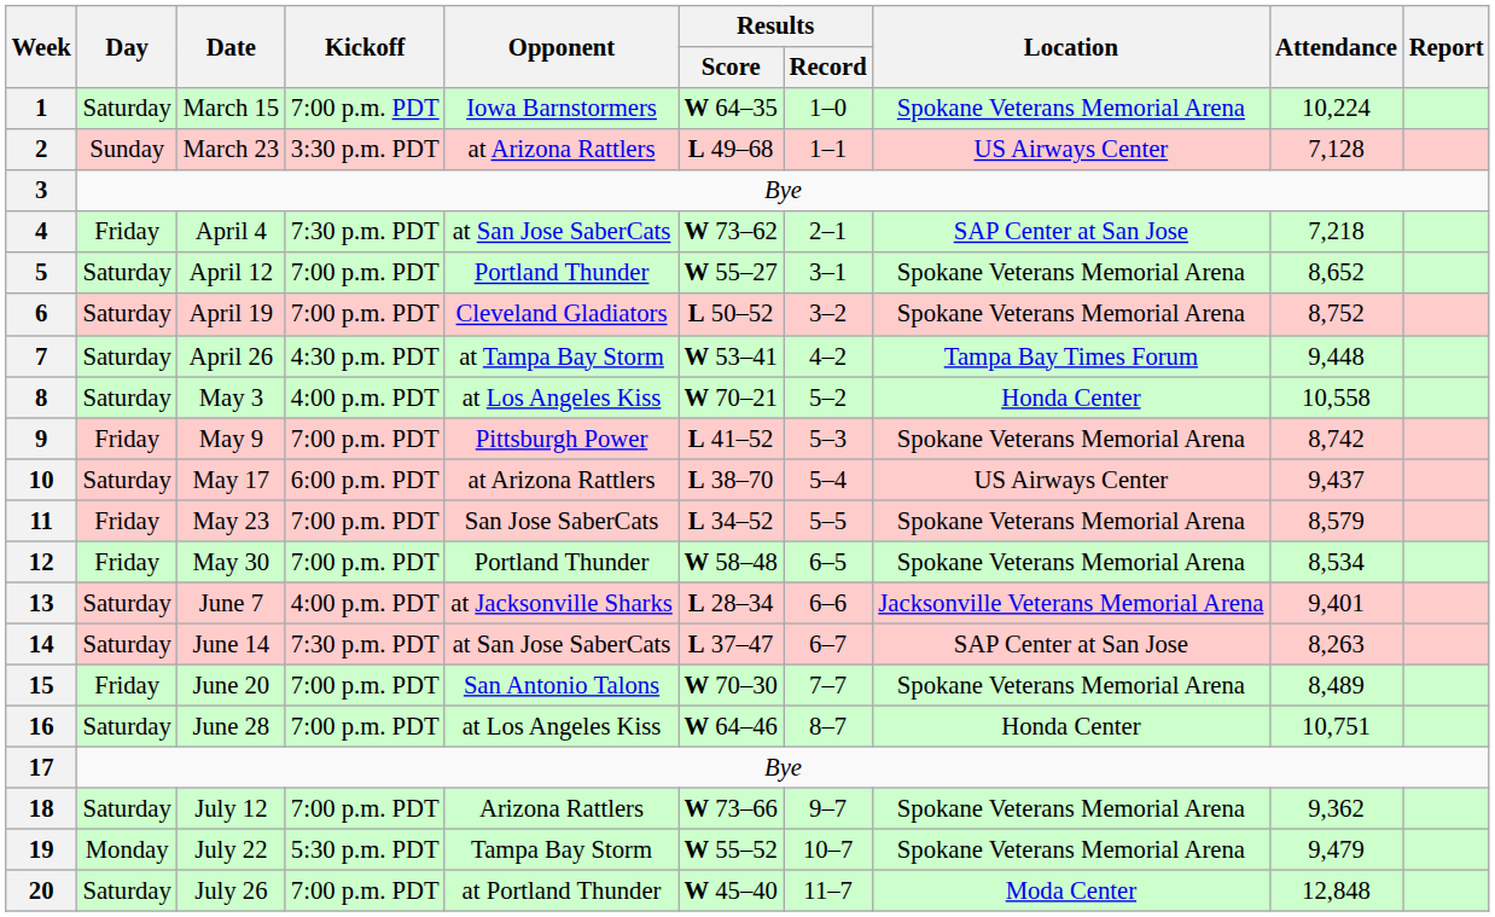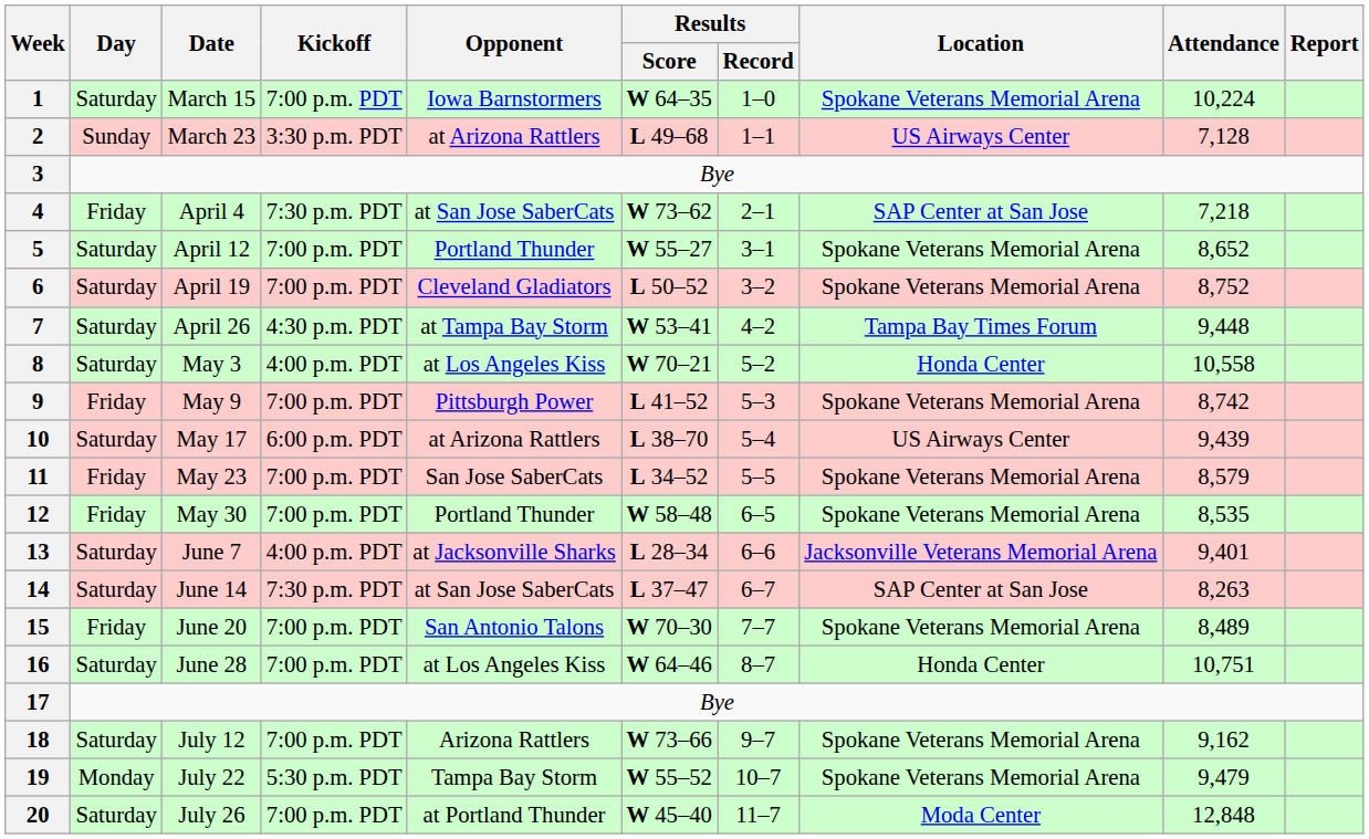 <table class="wikitable" style="font-size: 95%;">
 <tr>
 <th rowspan=2>Week</th>
 <th rowspan=2>Day</th>
 <th rowspan=2>Date</th>
 <th rowspan=2>Kickoff</th>
 <th rowspan=2>Opponent</th>
 <th colspan=2>Results</th>
 <th rowspan=2>Location</th>
 <th rowspan=2>Attendance</th>
 <th rowspan=2>Report</th>
 </tr>
 <tr>
 <th>Score</th>
 <th>Record</th>
 </tr>
 <tr style= background:#ccffcc>
 <th align="center"><strong>1</strong></th>
 <td align="center">Saturday</td>
 <td align="center">March 15</td>
 <td align="center">7:00 p.m. <a href='#'>PDT</a></td>
 <td align="center"><a href='#'>Iowa Barnstormers</a></td>
 <td align="center"><strong>W</strong> 64–35</td>
 <td align="center">1–0</td>
 <td align="center"><a href='#'>Spokane Veterans Memorial Arena</a></td>
 <td align="center">10,224</td>
 <td align="center"></td>
 </tr>
 <tr style= background:#ffcccc>
 <th align="center"><strong>2</strong></th>
 <td align="center">Sunday</td>
 <td align="center">March 23</td>
 <td align="center">3:30 p.m. PDT</td>
 <td align="center">at <a href='#'>Arizona Rattlers</a></td>
 <td align="center"><strong>L</strong> 49–68</td>
 <td align="center">1–1</td>
 <td align="center"><a href='#'>US Airways Center</a></td>
 <td align="center">7,128</td>
 <td align="center"></td>
 </tr>
 <tr style=>
 <th align="center"><strong>3</strong></th>
 <td colspan=9 align="center" valign="middle"><em>Bye</em></td>
 </tr>
 <tr style= background:#ccffcc>
 <th align="center"><strong>4</strong></th>
 <td align="center">Friday</td>
 <td align="center">April 4</td>
 <td align="center">7:30 p.m. PDT</td>
 <td align="center">at <a href='#'>San Jose SaberCats</a></td>
 <td align="center"><strong>W</strong> 73–62</td>
 <td align="center">2–1</td>
 <td align="center"><a href='#'>SAP Center at San Jose</a></td>
 <td align="center">7,218</td>
 <td align="center"></td>
 </tr>
 <tr style= background:#ccffcc>
 <th align="center"><strong>5</strong></th>
 <td align="center">Saturday</td>
 <td align="center">April 12</td>
 <td align="center">7:00 p.m. PDT</td>
 <td align="center"><a href='#'>Portland Thunder</a></td>
 <td align="center"><strong>W</strong> 55–27</td>
 <td align="center">3–1</td>
 <td align="center">Spokane Veterans Memorial Arena</td>
 <td align="center">8,652</td>
 <td align="center"></td>
 </tr>
 <tr style= background:#ffcccc>
 <th align="center"><strong>6</strong></th>
 <td align="center">Saturday</td>
 <td align="center">April 19</td>
 <td align="center">7:00 p.m. PDT</td>
 <td align="center"><a href='#'>Cleveland Gladiators</a></td>
 <td align="center"><strong>L</strong> 50–52</td>
 <td align="center">3–2</td>
 <td align="center">Spokane Veterans Memorial Arena</td>
 <td align="center">8,752</td>
 <td align="center"></td>
 </tr>
 <tr style= background:#ccffcc>
 <th align="center"><strong>7</strong></th>
 <td align="center">Saturday</td>
 <td align="center">April 26</td>
 <td align="center">4:30 p.m. PDT</td>
 <td align="center">at <a href='#'>Tampa Bay Storm</a></td>
 <td align="center"><strong>W</strong> 53–41</td>
 <td align="center">4–2</td>
 <td align="center"><a href='#'>Tampa Bay Times Forum</a></td>
 <td align="center">9,448</td>
 <td align="center"></td>
 </tr>
 <tr style= background:#ccffcc>
 <th align="center"><strong>8</strong></th>
 <td align="center">Saturday</td>
 <td align="center">May 3</td>
 <td align="center">4:00 p.m. PDT</td>
 <td align="center">at <a href='#'>Los Angeles Kiss</a></td>
 <td align="center"><strong>W</strong> 70–21</td>
 <td align="center">5–2</td>
 <td align="center"><a href='#'>Honda Center</a></td>
 <td align="center">10,558</td>
 <td align="center"></td>
 </tr>
 <tr style= background:#ffcccc>
 <th align="center"><strong>9</strong></th>
 <td align="center">Friday</td>
 <td align="center">May 9</td>
 <td align="center">7:00 p.m. PDT</td>
 <td align="center"><a href='#'>Pittsburgh Power</a></td>
 <td align="center"><strong>L</strong> 41–52</td>
 <td align="center">5–3</td>
 <td align="center">Spokane Veterans Memorial Arena</td>
 <td align="center">8,742</td>
 <td align="center"></td>
 </tr>
 <tr style= background:#ffcccc>
 <th align="center"><strong>10</strong></th>
 <td align="center">Saturday</td>
 <td align="center">May 17</td>
 <td align="center">6:00 p.m. PDT</td>
 <td align="center">at Arizona Rattlers</td>
 <td align="center"><strong>L</strong> 38–70</td>
 <td align="center">5–4</td>
 <td align="center">US Airways Center</td>
-<td align="center">9,437</td>
+<td align="center">9,439</td>
 <td align="center"></td>
 </tr>
 <tr style= background:#ffcccc>
 <th align="center"><strong>11</strong></th>
 <td align="center">Friday</td>
 <td align="center">May 23</td>
 <td align="center">7:00 p.m. PDT</td>
 <td align="center">San Jose SaberCats</td>
 <td align="center"><strong>L</strong> 34–52</td>
 <td align="center">5–5</td>
 <td align="center">Spokane Veterans Memorial Arena</td>
 <td align="center">8,579</td>
 <td align="center"></td>
 </tr>
 <tr style= background:#ccffcc>
 <th align="center"><strong>12</strong></th>
 <td align="center">Friday</td>
 <td align="center">May 30</td>
 <td align="center">7:00 p.m. PDT</td>
 <td align="center">Portland Thunder</td>
 <td align="center"><strong>W</strong> 58–48</td>
 <td align="center">6–5</td>
 <td align="center">Spokane Veterans Memorial Arena</td>
-<td align="center">8,534</td>
+<td align="center">8,535</td>
 <td align="center"></td>
 </tr>
 <tr style= background:#ffcccc>
 <th align="center"><strong>13</strong></th>
 <td align="center">Saturday</td>
 <td align="center">June 7</td>
 <td align="center">4:00 p.m. PDT</td>
 <td align="center">at <a href='#'>Jacksonville Sharks</a></td>
 <td align="center"><strong>L</strong> 28–34</td>
 <td align="center">6–6</td>
 <td align="center"><a href='#'>Jacksonville Veterans Memorial Arena</a></td>
 <td align="center">9,401</td>
 <td align="center"></td>
 </tr>
 <tr style= background:#ffcccc>
 <th align="center"><strong>14</strong></th>
 <td align="center">Saturday</td>
 <td align="center">June 14</td>
 <td align="center">7:30 p.m. PDT</td>
 <td align="center">at San Jose SaberCats</td>
 <td align="center"><strong>L</strong> 37–47</td>
 <td align="center">6–7</td>
 <td align="center">SAP Center at San Jose</td>
 <td align="center">8,263</td>
 <td align="center"></td>
 </tr>
 <tr style= background:#ccffcc>
 <th align="center"><strong>15</strong></th>
 <td align="center">Friday</td>
 <td align="center">June 20</td>
 <td align="center">7:00 p.m. PDT</td>
 <td align="center"><a href='#'>San Antonio Talons</a></td>
 <td align="center"><strong>W</strong> 70–30</td>
 <td align="center">7–7</td>
 <td align="center">Spokane Veterans Memorial Arena</td>
 <td align="center">8,489</td>
 <td align="center"></td>
 </tr>
 <tr style= background:#ccffcc>
 <th align="center"><strong>16</strong></th>
 <td align="center">Saturday</td>
 <td align="center">June 28</td>
 <td align="center">7:00 p.m. PDT</td>
 <td align="center">at Los Angeles Kiss</td>
 <td align="center"><strong>W</strong> 64–46</td>
 <td align="center">8–7</td>
 <td align="center">Honda Center</td>
 <td align="center">10,751</td>
 <td align="center"></td>
 </tr>
 <tr style=>
 <th align="center"><strong>17</strong></th>
 <td colspan=9 align="center" valign="middle"><em>Bye</em></td>
 </tr>
 <tr style= background:#ccffcc>
 <th align="center"><strong>18</strong></th>
 <td align="center">Saturday</td>
 <td align="center">July 12</td>
 <td align="center">7:00 p.m. PDT</td>
 <td align="center">Arizona Rattlers</td>
 <td align="center"><strong>W</strong> 73–66</td>
 <td align="center">9–7</td>
 <td align="center">Spokane Veterans Memorial Arena</td>
-<td align="center">9,362</td>
+<td align="center">9,162</td>
 <td align="center"></td>
 </tr>
 <tr style= background:#ccffcc>
 <th align="center"><strong>19</strong></th>
 <td align="center">Monday</td>
 <td align="center">July 22</td>
 <td align="center">5:30 p.m. PDT</td>
 <td align="center">Tampa Bay Storm</td>
 <td align="center"><strong>W</strong> 55–52</td>
 <td align="center">10–7</td>
 <td align="center">Spokane Veterans Memorial Arena</td>
 <td align="center">9,479</td>
 <td align="center"></td>
 </tr>
 <tr style= background:#ccffcc>
 <th align="center"><strong>20</strong></th>
 <td align="center">Saturday</td>
 <td align="center">July 26</td>
 <td align="center">7:00 p.m. PDT</td>
 <td align="center">at Portland Thunder</td>
 <td align="center"><strong>W</strong> 45–40</td>
 <td align="center">11–7</td>
 <td align="center"><a href='#'>Moda Center</a></td>
 <td align="center">12,848</td>
 <td align="center"></td>
 </tr>
 </table>
